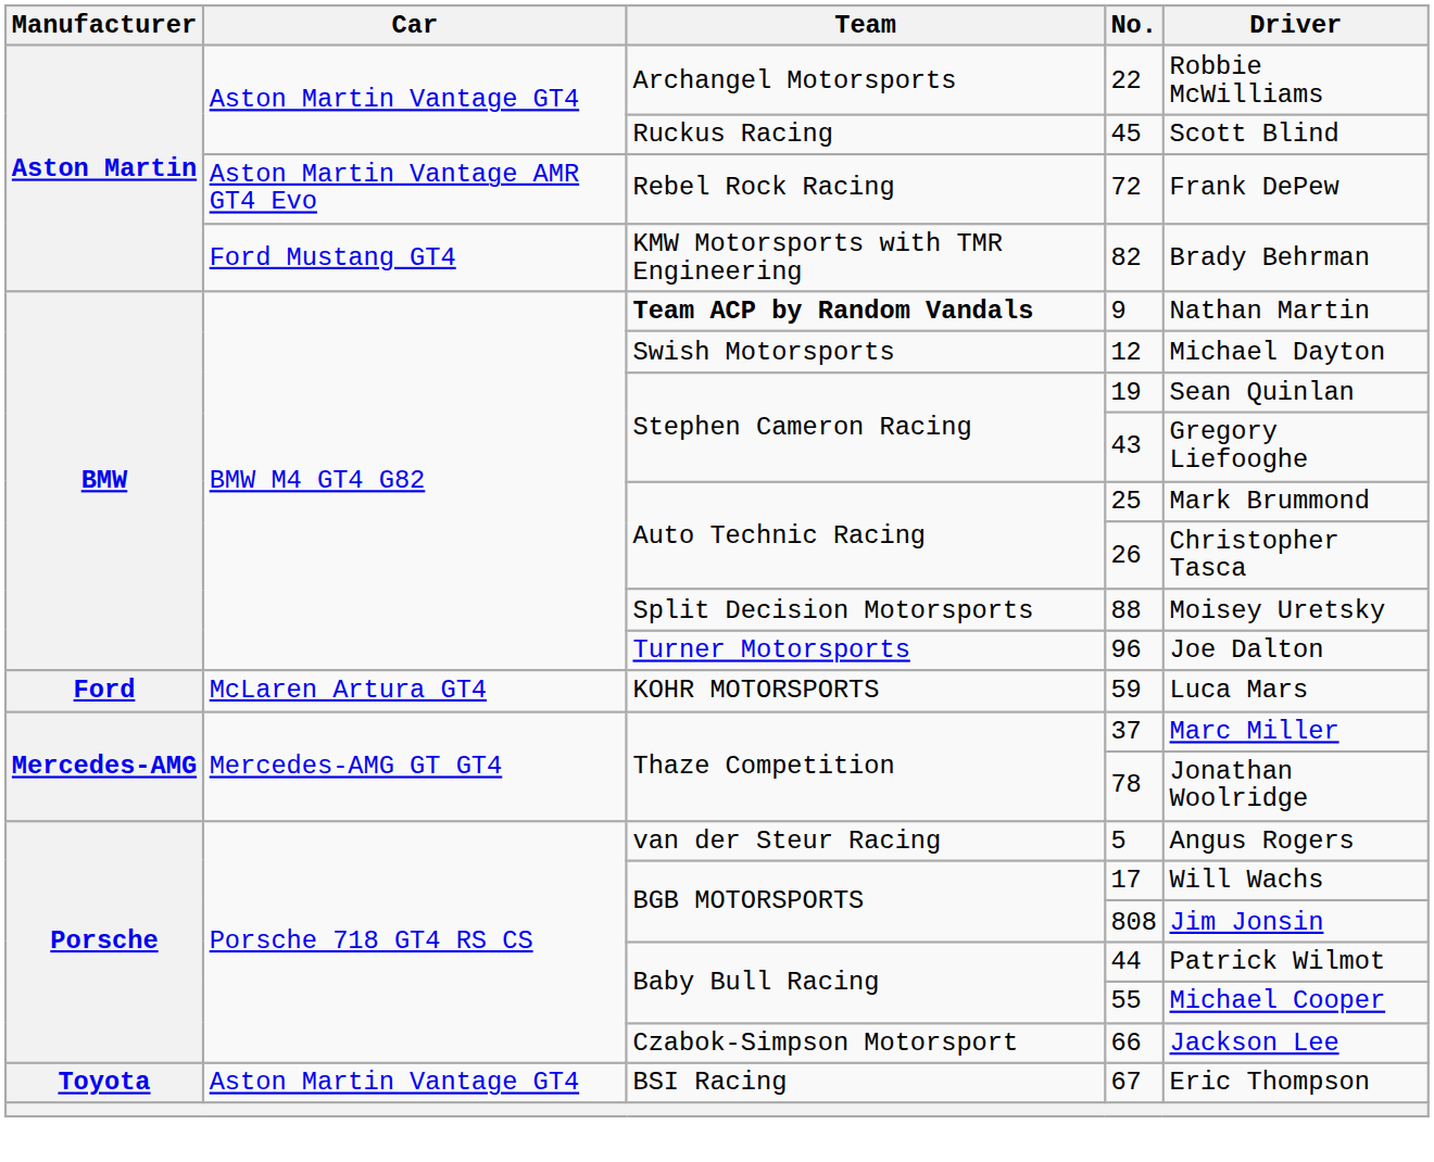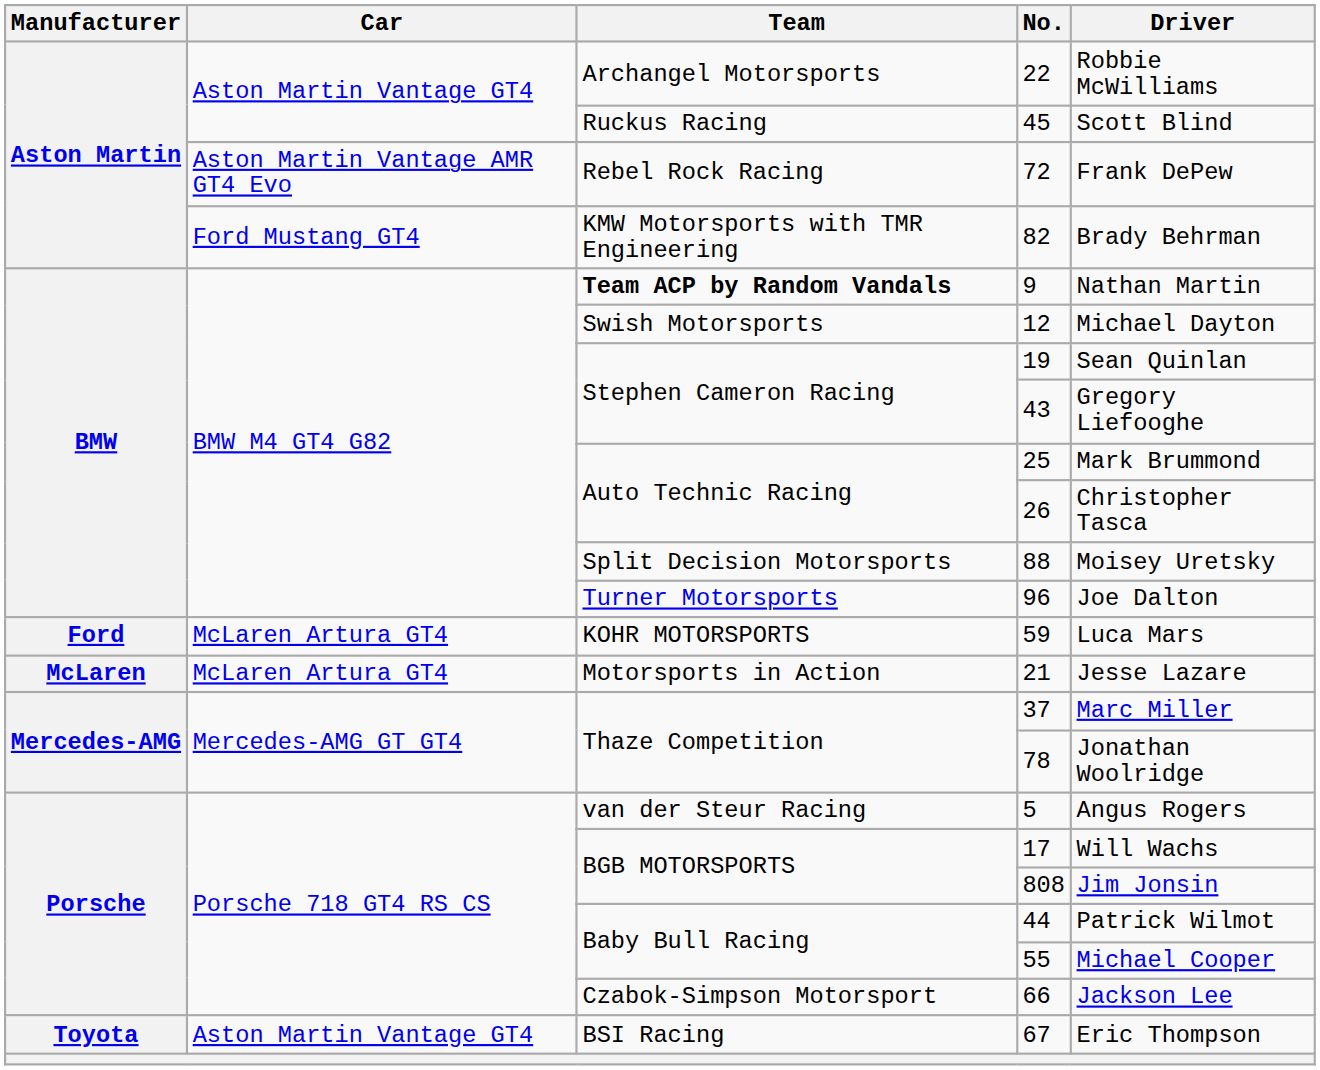 <table class="wikitable" style="font-size:85%;">
 <tr>
 <th>Manufacturer</th>
 <th>Car</th>
 <th>Team</th>
 <th>No.</th>
 <th>Driver</th>
 </tr>
 <tr>
 <th rowspan="4"><a href='#'>Aston Martin</a></th>
 <td rowspan="2"><a href='#'>Aston Martin Vantage GT4</a></td>
 <td>Archangel Motorsports</td>
 <td>22</td>
 <td> Robbie McWilliams</td>
 </tr>
 <tr>
 <td>Ruckus Racing</td>
 <td>45</td>
 <td> Scott Blind</td>
 </tr>
 <tr>
 <td><a href='#'>Aston Martin Vantage AMR GT4 Evo</a></td>
 <td>Rebel Rock Racing</td>
 <td>72</td>
 <td> Frank DePew</td>
 </tr>
 <tr>
 <td><a href='#'>Ford Mustang GT4</a></td>
 <td>KMW Motorsports with TMR Engineering</td>
 <td>82</td>
 <td> Brady Behrman</td>
 </tr>
 <tr>
 <th rowspan="8"><a href='#'>BMW</a></th>
 <td rowspan="8"><a href='#'>BMW M4 GT4 G82</a></td>
 <td><strong>Team ACP by Random Vandals</strong></td>
 <td>9</td>
 <td> Nathan Martin</td>
 </tr>
 <tr>
 <td>Swish Motorsports</td>
 <td>12</td>
 <td> Michael Dayton</td>
 </tr>
 <tr>
 <td rowspan="2">Stephen Cameron Racing</td>
 <td>19</td>
 <td> Sean Quinlan</td>
 </tr>
 <tr>
 <td>43</td>
 <td> Gregory Liefooghe</td>
 </tr>
 <tr>
 <td rowspan="2">Auto Technic Racing</td>
 <td>25</td>
 <td> Mark Brummond</td>
 </tr>
 <tr>
 <td>26</td>
 <td> Christopher Tasca</td>
 </tr>
 <tr>
 <td>Split Decision Motorsports</td>
 <td>88</td>
 <td> Moisey Uretsky</td>
 </tr>
 <tr>
 <td><a href='#'>Turner Motorsports</a></td>
 <td>96</td>
 <td> Joe Dalton</td>
 </tr>
 <tr>
 <th><a href='#'>Ford</a></th>
 <td><a href='#'>McLaren Artura GT4</a></td>
 <td>KOHR MOTORSPORTS</td>
 <td>59</td>
 <td> Luca Mars</td>
 </tr>
 <tr>
+<th><a href='#'>McLaren</a></th>
+<td><a href='#'>McLaren Artura GT4</a></td>
+<td>Motorsports in Action</td>
+<td>21</td>
+<td> Jesse Lazare</td>
+</tr>
+<tr>
 <th rowspan="2"><a href='#'>Mercedes-AMG</a></th>
 <td rowspan="2"><a href='#'>Mercedes-AMG GT GT4</a></td>
 <td rowspan="2">Thaze Competition</td>
 <td>37</td>
 <td> <a href='#'>Marc Miller</a></td>
 </tr>
 <tr>
 <td>78</td>
 <td> Jonathan Woolridge</td>
 </tr>
 <tr>
 <th rowspan="6"><a href='#'>Porsche</a></th>
 <td rowspan="6"><a href='#'>Porsche 718 GT4 RS CS</a></td>
 <td rowspan="1">van der Steur Racing</td>
 <td>5</td>
 <td> Angus Rogers</td>
 </tr>
 <tr>
 <td rowspan="2">BGB MOTORSPORTS</td>
 <td>17</td>
 <td> Will Wachs</td>
 </tr>
 <tr>
 <td>808</td>
 <td> <a href='#'>Jim Jonsin</a></td>
 </tr>
 <tr>
 <td rowspan="2">Baby Bull Racing</td>
 <td>44</td>
 <td> Patrick Wilmot</td>
 </tr>
 <tr>
 <td>55</td>
 <td> <a href='#'>Michael Cooper</a></td>
 </tr>
 <tr>
 <td>Czabok-Simpson Motorsport</td>
 <td>66</td>
 <td> <a href='#'>Jackson Lee</a></td>
 </tr>
 <tr>
 <th><a href='#'>Toyota</a></th>
 <td><a href='#'>Aston Martin Vantage GT4</a></td>
 <td>BSI Racing</td>
 <td>67</td>
 <td> Eric Thompson</td>
 </tr>
 <tr>
 <th colspan="5"></th>
 </tr>
 </table>
